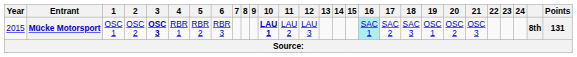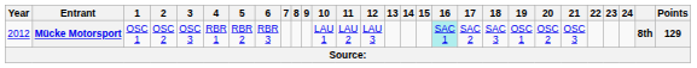 <table class="wikitable" style="text-align:center; font-size:85%">
 <tr>
 <th>Year</th>
 <th>Entrant</th>
 <th>1</th>
 <th>2</th>
 <th>3</th>
 <th>4</th>
 <th>5</th>
 <th>6</th>
 <th>7</th>
 <th>8</th>
 <th>9</th>
 <th>10</th>
 <th>11</th>
 <th>12</th>
 <th>13</th>
 <th>14</th>
 <th>15</th>
 <th>16</th>
 <th>17</th>
 <th>18</th>
 <th>19</th>
 <th>20</th>
 <th>21</th>
 <th>22</th>
 <th>23</th>
 <th>24</th>
 <th></th>
 <th>Points</th>
 </tr>
 <tr>
-<td id=2015F><a href='#'>2015</a></td>
+<td id=2015F><a href='#'>2012</a></td>
 <th nowrap><a href='#'>Mücke Motorsport</a></th>
 <td><a href='#'>OSC<br>1</a></td>
 <td><a href='#'>OSC<br>2</a></td>
-<td><strong><a href='#'>OSC<br>3</a></strong></td>
+<td><a href='#'>OSC<br>3</a></td>
 <td><a href='#'>RBR<br>1</a></td>
 <td><a href='#'>RBR<br>2</a></td>
 <td><a href='#'>RBR<br>3</a></td>
 <td></td>
 <td></td>
 <td></td>
-<td><strong><a href='#'>LAU<br>1</a></strong></td>
+<td><a href='#'>LAU<br>1</a></td>
 <td><a href='#'>LAU<br>2</a></td>
 <td><a href='#'>LAU<br>3</a></td>
 <td></td>
 <td></td>
 <td></td>
 <td style="background: paleturquoise;"><a href='#'>SAC<br>1</a></td>
 <td><a href='#'>SAC<br>2</a></td>
 <td><a href='#'>SAC<br>3</a></td>
 <td><a href='#'>OSC<br>1</a></td>
 <td><a href='#'>OSC<br>2</a></td>
 <td><a href='#'>OSC<br>3</a></td>
 <td></td>
 <td></td>
 <td></td>
 <th>8th</th>
-<th>131</th>
+<th>129</th>
 </tr>
 <tr>
 <th colspan="100">Source:</th>
 </tr>
 </table>
